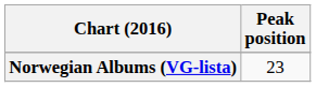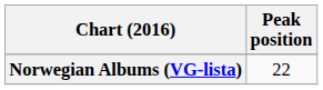 <table class="wikitable sortable plainrowheaders" style="text-align:center">
 <tr>
 <th scope="col">Chart (2016)</th>
 <th scope="col">Peak<br> position</th>
 </tr>
 <tr>
 </tr>
 <tr>
 </tr>
 <tr>
 </tr>
 <tr>
 </tr>
 <tr>
 </tr>
 <tr>
 </tr>
 <tr>
 </tr>
 <tr>
 </tr>
 <tr>
 </tr>
 <tr>
 </tr>
 <tr>
 <th scope="row">Norwegian Albums (<a href='#'>VG-lista</a>)</th>
-<td>23</td>
+<td>22</td>
 </tr>
 <tr>
 </tr>
 <tr>
 </tr>
 <tr>
 </tr>
 <tr>
 </tr>
 <tr>
 </tr>
 </table>
